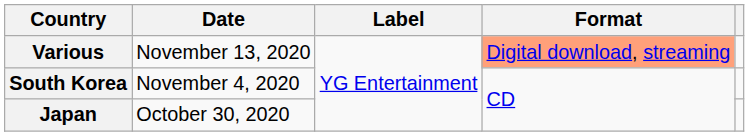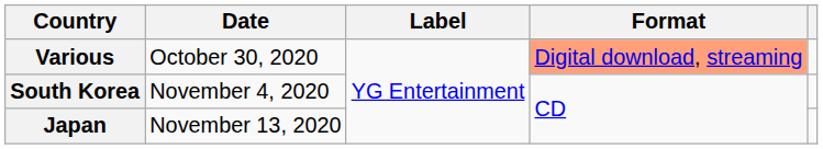 <table class="wikitable plainrowheaders">
 <tr>
 <th>Country</th>
 <th>Date</th>
 <th>Label</th>
 <th>Format</th>
 <th></th>
 </tr>
 <tr>
 <th scope="row">Various</th>
-<td>November 13, 2020</td>
+<td>October 30, 2020</td>
 <td rowspan="3"><a href='#'>YG Entertainment</a></td>
 <td style="background: lightsalmon;"><a href='#'>Digital download</a>, <a href='#'>streaming</a></td>
 <td></td>
 </tr>
 <tr>
 <th scope="row">South Korea</th>
 <td>November 4, 2020</td>
 <td rowspan="2"><a href='#'>CD</a></td>
 <td></td>
 </tr>
 <tr>
 <th scope="row">Japan</th>
-<td>October 30, 2020</td>
+<td>November 13, 2020</td>
 <td></td>
 </tr>
 </table>
